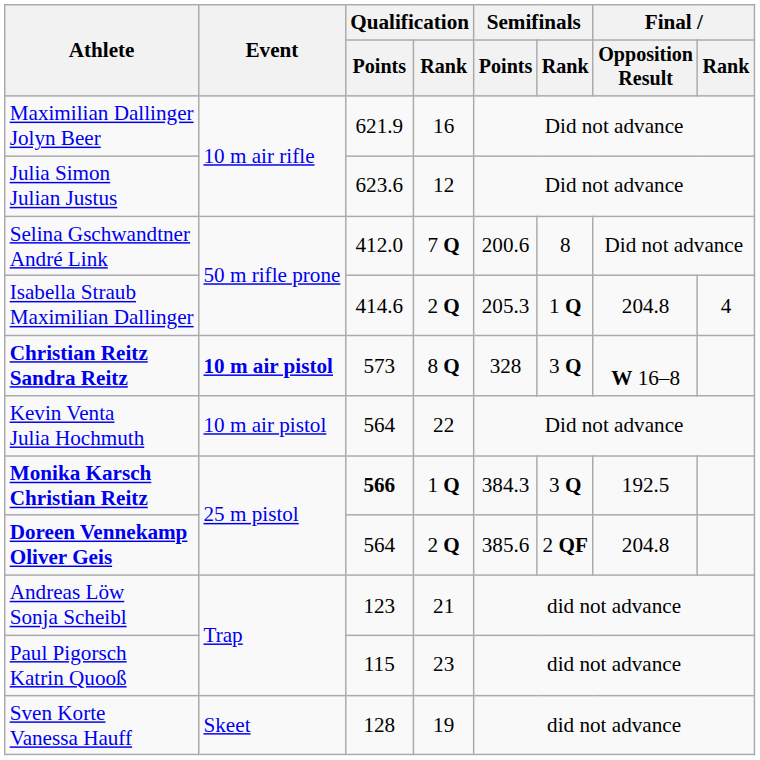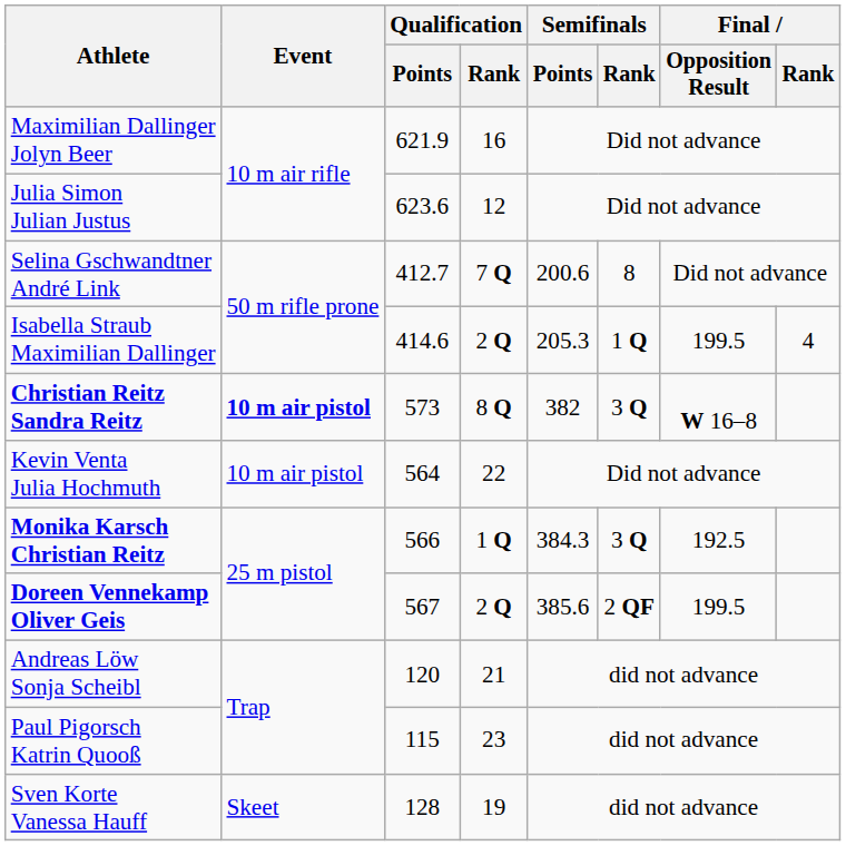 <table class="wikitable" style="text-align:center; font-size:90%">
 <tr>
 <th rowspan=2>Athlete</th>
 <th rowspan=2>Event</th>
 <th colspan=2>Qualification</th>
 <th colspan=2>Semifinals</th>
 <th colspan=2>Final / </th>
 </tr>
 <tr style="font-size:95%">
 <th>Points</th>
 <th>Rank</th>
 <th>Points</th>
 <th>Rank</th>
 <th>Opposition<br>Result</th>
 <th>Rank</th>
 </tr>
 <tr>
 <td align=left><a href='#'>Maximilian Dallinger</a><br><a href='#'>Jolyn Beer</a></td>
 <td align=left rowspan=2><a href='#'>10 m air rifle</a></td>
 <td>621.9</td>
 <td>16</td>
 <td colspan=4>Did not advance</td>
 </tr>
 <tr>
 <td align=left><a href='#'>Julia Simon</a><br><a href='#'>Julian Justus</a></td>
 <td>623.6</td>
 <td>12</td>
 <td colspan=4>Did not advance</td>
 </tr>
 <tr>
 <td align=left><a href='#'>Selina Gschwandtner</a><br><a href='#'>André Link</a></td>
 <td align=left rowspan=2><a href='#'>50 m rifle prone</a></td>
-<td>412.0</td>
+<td>412.7</td>
 <td>7 <strong>Q</strong></td>
 <td>200.6</td>
 <td>8</td>
 <td colspan=2>Did not advance</td>
 </tr>
 <tr>
 <td align=left><a href='#'>Isabella Straub</a><br><a href='#'>Maximilian Dallinger</a></td>
 <td>414.6</td>
 <td>2 <strong>Q</strong></td>
 <td>205.3</td>
 <td>1 <strong>Q</strong></td>
-<td>204.8</td>
+<td>199.5</td>
 <td>4</td>
 </tr>
 <tr>
 <td align=left><strong><a href='#'>Christian Reitz</a><br><a href='#'>Sandra Reitz</a></strong></td>
 <td align=left><strong><a href='#'>10 m air pistol</a></strong></td>
 <td>573</td>
 <td>8 <strong>Q</strong></td>
-<td>328</td>
+<td>382</td>
 <td>3 <strong>Q</strong></td>
 <td><br><strong>W</strong> 16–8</td>
 <td></td>
 </tr>
 <tr>
 <td align=left><a href='#'>Kevin Venta</a><br><a href='#'>Julia Hochmuth</a></td>
 <td align=left><a href='#'>10 m air pistol</a></td>
 <td>564</td>
 <td>22</td>
 <td colspan=4>Did not advance</td>
 </tr>
 <tr>
 <td align=left><strong><a href='#'>Monika Karsch</a><br><a href='#'>Christian Reitz</a></strong></td>
 <td align=left rowspan=2><a href='#'>25 m pistol</a></td>
-<td><strong>566</strong></td>
+<td>566</td>
 <td>1 <strong>Q</strong></td>
 <td>384.3</td>
 <td>3 <strong>Q</strong></td>
 <td>192.5</td>
 <td></td>
 </tr>
 <tr>
 <td align=left><strong><a href='#'>Doreen Vennekamp</a><br><a href='#'>Oliver Geis</a></strong></td>
-<td>564</td>
+<td>567</td>
 <td>2 <strong>Q</strong></td>
 <td>385.6</td>
 <td>2 <strong>QF</strong></td>
-<td>204.8</td>
+<td>199.5</td>
 <td></td>
 </tr>
 <tr>
 <td align=left><a href='#'>Andreas Löw</a><br><a href='#'>Sonja Scheibl</a></td>
 <td align=left rowspan=2><a href='#'>Trap</a></td>
-<td>123</td>
+<td>120</td>
 <td>21</td>
 <td colspan=4>did not advance</td>
 </tr>
 <tr>
 <td align=left><a href='#'>Paul Pigorsch</a><br><a href='#'>Katrin Quooß</a></td>
 <td>115</td>
 <td>23</td>
 <td colspan=4>did not advance</td>
 </tr>
 <tr>
 <td align=left><a href='#'>Sven Korte</a><br><a href='#'>Vanessa Hauff</a></td>
 <td align=left><a href='#'>Skeet</a></td>
 <td>128</td>
 <td>19</td>
 <td colspan=4>did not advance</td>
 </tr>
 </table>
